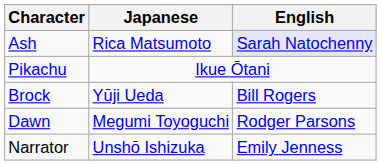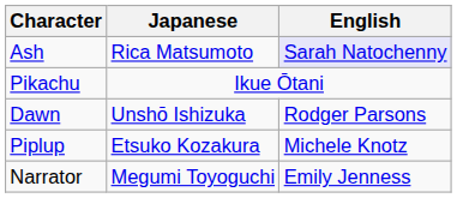 <table class="wikitable" style="margin:0; font-size:95%;">
 <tr style="background:#ccc; text-align:center;">
 <th>Character</th>
 <th>Japanese</th>
 <th>English</th>
 </tr>
 <tr>
 <td><a href='#'>Ash</a></td>
 <td><a href='#'>Rica Matsumoto</a></td>
 <td style="background: lavender;"><a href='#'>Sarah Natochenny</a></td>
 </tr>
 <tr>
 <td><a href='#'>Pikachu</a></td>
 <td colspan="2" style="text-align:center;"><a href='#'>Ikue Ōtani</a></td>
 </tr>
 <tr>
-<td><a href='#'>Brock</a></td>
-<td><a href='#'>Yūji Ueda</a></td>
-<td><a href='#'>Bill Rogers</a></td>
-</tr>
-<tr>
 <td><a href='#'>Dawn</a></td>
-<td><a href='#'>Megumi Toyoguchi</a></td>
+<td><a href='#'>Unshō Ishizuka</a></td>
 <td><a href='#'>Rodger Parsons</a></td>
 </tr>
 <tr>
+<td><a href='#'>Piplup</a></td>
+<td><a href='#'>Etsuko Kozakura</a></td>
+<td><a href='#'>Michele Knotz</a></td>
+</tr>
+<tr>
 <td>Narrator</td>
-<td><a href='#'>Unshō Ishizuka</a></td>
+<td><a href='#'>Megumi Toyoguchi</a></td>
 <td><a href='#'>Emily Jenness</a></td>
 </tr>
 </table>
